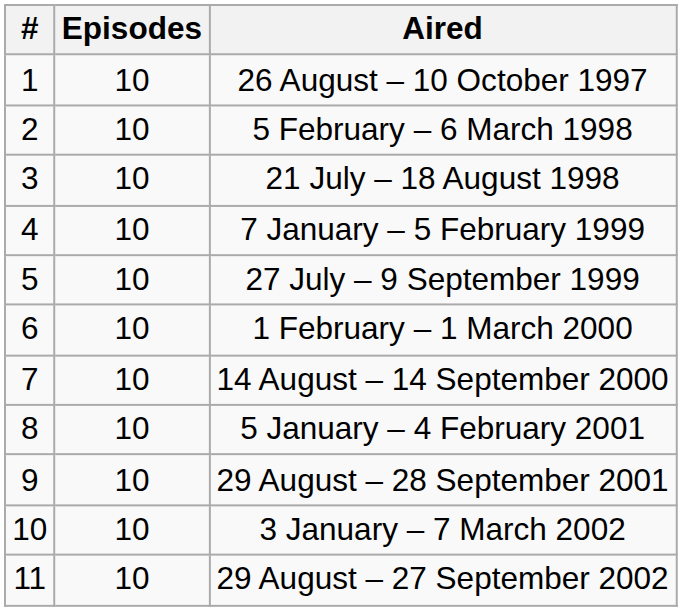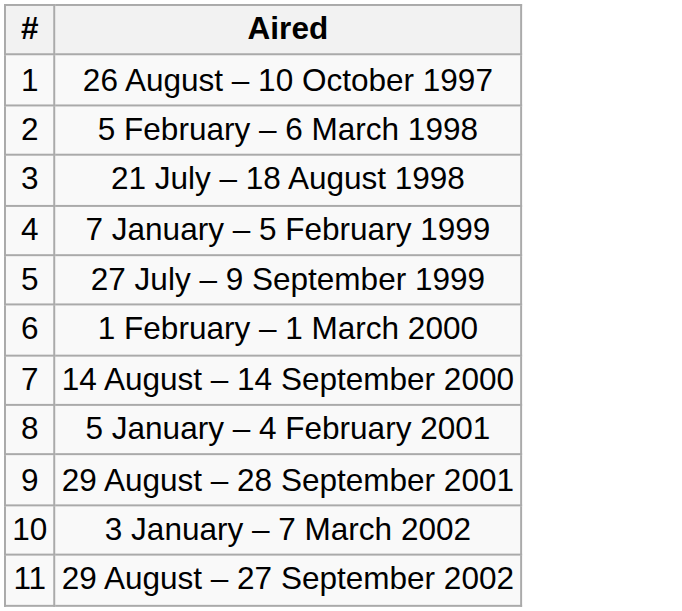 <table class="wikitable" style="text-align:center;">
 <tr>
 <th>#</th>
-<th>Episodes</th>
 <th>Aired</th>
 </tr>
 <tr>
 <td>1</td>
-<td>10</td>
 <td>26 August – 10 October 1997</td>
 </tr>
 <tr>
 <td>2</td>
-<td>10</td>
 <td>5 February – 6 March 1998</td>
 </tr>
 <tr>
 <td>3</td>
-<td>10</td>
 <td>21 July – 18 August 1998</td>
 </tr>
 <tr>
 <td>4</td>
-<td>10</td>
 <td>7 January – 5 February 1999</td>
 </tr>
 <tr>
 <td>5</td>
-<td>10</td>
 <td>27 July – 9 September 1999</td>
 </tr>
 <tr>
 <td>6</td>
-<td>10</td>
 <td>1 February – 1 March 2000</td>
 </tr>
 <tr>
 <td>7</td>
-<td>10</td>
 <td>14 August – 14 September 2000</td>
 </tr>
 <tr>
 <td>8</td>
-<td>10</td>
 <td>5 January – 4 February 2001</td>
 </tr>
 <tr>
 <td>9</td>
-<td>10</td>
 <td>29 August – 28 September 2001</td>
 </tr>
 <tr>
-<td>10</td>
 <td>10</td>
 <td>3 January – 7 March 2002</td>
 </tr>
 <tr>
 <td>11</td>
-<td>10</td>
 <td>29 August – 27 September 2002</td>
 </tr>
 </table>
